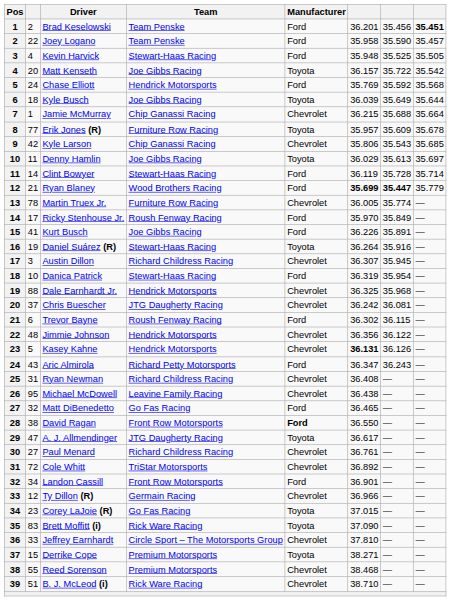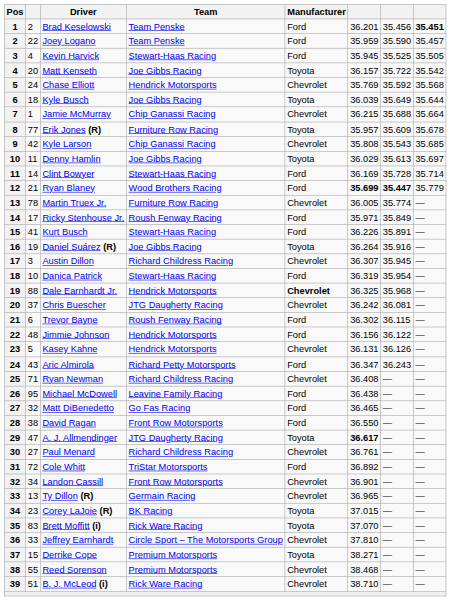 <table class="wikitable" style="font-size:95%">
 <tr>
 <th>Pos</th>
 <th></th>
 <th>Driver</th>
 <th>Team</th>
 <th>Manufacturer</th>
 <th></th>
 <th></th>
 <th></th>
 </tr>
 <tr>
 <th>1</th>
 <td>2</td>
 <td><a href='#'>Brad Keselowski</a></td>
 <td><a href='#'>Team Penske</a></td>
 <td>Ford</td>
 <td>36.201</td>
 <td>35.456</td>
 <td><strong>35.451</strong></td>
 </tr>
 <tr>
 <th>2</th>
 <td>22</td>
 <td><a href='#'>Joey Logano</a></td>
 <td><a href='#'>Team Penske</a></td>
 <td>Ford</td>
-<td>35.958</td>
+<td>35.959</td>
 <td>35.590</td>
 <td>35.457</td>
 </tr>
 <tr>
 <th>3</th>
 <td>4</td>
 <td><a href='#'>Kevin Harvick</a></td>
 <td><a href='#'>Stewart-Haas Racing</a></td>
 <td>Ford</td>
-<td>35.948</td>
+<td>35.945</td>
 <td>35.525</td>
 <td>35.505</td>
 </tr>
 <tr>
 <th>4</th>
 <td>20</td>
 <td><a href='#'>Matt Kenseth</a></td>
 <td><a href='#'>Joe Gibbs Racing</a></td>
 <td>Toyota</td>
 <td>36.157</td>
 <td>35.722</td>
 <td>35.542</td>
 </tr>
 <tr>
 <th>5</th>
 <td>24</td>
 <td><a href='#'>Chase Elliott</a></td>
 <td><a href='#'>Hendrick Motorsports</a></td>
-<td>Ford</td>
+<td>Chevrolet</td>
 <td>35.769</td>
 <td>35.592</td>
 <td>35.568</td>
 </tr>
 <tr>
 <th>6</th>
 <td>18</td>
 <td><a href='#'>Kyle Busch</a></td>
 <td><a href='#'>Joe Gibbs Racing</a></td>
 <td>Toyota</td>
 <td>36.039</td>
 <td>35.649</td>
 <td>35.644</td>
 </tr>
 <tr>
 <th>7</th>
 <td>1</td>
 <td><a href='#'>Jamie McMurray</a></td>
 <td><a href='#'>Chip Ganassi Racing</a></td>
 <td>Chevrolet</td>
 <td>36.215</td>
 <td>35.688</td>
 <td>35.664</td>
 </tr>
 <tr>
 <th>8</th>
 <td>77</td>
 <td><a href='#'>Erik Jones</a> <strong>(R)</strong></td>
 <td><a href='#'>Furniture Row Racing</a></td>
 <td>Toyota</td>
 <td>35.957</td>
 <td>35.609</td>
 <td>35.678</td>
 </tr>
 <tr>
 <th>9</th>
 <td>42</td>
 <td><a href='#'>Kyle Larson</a></td>
 <td><a href='#'>Chip Ganassi Racing</a></td>
 <td>Chevrolet</td>
-<td>35.806</td>
+<td>35.808</td>
 <td>35.543</td>
 <td>35.685</td>
 </tr>
 <tr>
 <th>10</th>
 <td>11</td>
 <td><a href='#'>Denny Hamlin</a></td>
 <td><a href='#'>Joe Gibbs Racing</a></td>
 <td>Toyota</td>
 <td>36.029</td>
 <td>35.613</td>
 <td>35.697</td>
 </tr>
 <tr>
 <th>11</th>
 <td>14</td>
 <td><a href='#'>Clint Bowyer</a></td>
 <td><a href='#'>Stewart-Haas Racing</a></td>
 <td>Ford</td>
-<td>36.119</td>
+<td>36.169</td>
 <td>35.728</td>
 <td>35.714</td>
 </tr>
 <tr>
 <th>12</th>
 <td>21</td>
 <td><a href='#'>Ryan Blaney</a></td>
 <td><a href='#'>Wood Brothers Racing</a></td>
 <td>Ford</td>
 <td><strong>35.699</strong></td>
 <td><strong>35.447</strong></td>
 <td>35.779</td>
 </tr>
 <tr>
 <th>13</th>
 <td>78</td>
 <td><a href='#'>Martin Truex Jr.</a></td>
 <td><a href='#'>Furniture Row Racing</a></td>
 <td>Chevrolet</td>
 <td>36.005</td>
 <td>35.774</td>
 <td>—</td>
 </tr>
 <tr>
 <th>14</th>
 <td>17</td>
 <td><a href='#'>Ricky Stenhouse Jr.</a></td>
 <td><a href='#'>Roush Fenway Racing</a></td>
 <td>Ford</td>
-<td>35.970</td>
+<td>35.971</td>
 <td>35.849</td>
 <td>—</td>
 </tr>
 <tr>
 <th>15</th>
 <td>41</td>
 <td><a href='#'>Kurt Busch</a></td>
-<td><a href='#'>Joe Gibbs Racing</a></td>
+<td><a href='#'>Stewart-Haas Racing</a></td>
 <td>Ford</td>
 <td>36.226</td>
 <td>35.891</td>
 <td>—</td>
 </tr>
 <tr>
 <th>16</th>
 <td>19</td>
 <td><a href='#'>Daniel Suárez</a> <strong>(R)</strong></td>
-<td><a href='#'>Stewart-Haas Racing</a></td>
+<td><a href='#'>Joe Gibbs Racing</a></td>
 <td>Toyota</td>
 <td>36.264</td>
 <td>35.916</td>
 <td>—</td>
 </tr>
 <tr>
 <th>17</th>
 <td>3</td>
 <td><a href='#'>Austin Dillon</a></td>
 <td><a href='#'>Richard Childress Racing</a></td>
 <td>Chevrolet</td>
 <td>36.307</td>
 <td>35.945</td>
 <td>—</td>
 </tr>
 <tr>
 <th>18</th>
 <td>10</td>
 <td><a href='#'>Danica Patrick</a></td>
 <td><a href='#'>Stewart-Haas Racing</a></td>
 <td>Ford</td>
 <td>36.319</td>
 <td>35.954</td>
 <td>—</td>
 </tr>
 <tr>
 <th>19</th>
 <td>88</td>
 <td><a href='#'>Dale Earnhardt Jr.</a></td>
 <td><a href='#'>Hendrick Motorsports</a></td>
-<td>Chevrolet</td>
+<td><strong>Chevrolet</strong></td>
 <td>36.325</td>
 <td>35.968</td>
 <td>—</td>
 </tr>
 <tr>
 <th>20</th>
 <td>37</td>
 <td><a href='#'>Chris Buescher</a></td>
 <td><a href='#'>JTG Daugherty Racing</a></td>
 <td>Chevrolet</td>
 <td>36.242</td>
 <td>36.081</td>
 <td>—</td>
 </tr>
 <tr>
 <th>21</th>
 <td>6</td>
 <td><a href='#'>Trevor Bayne</a></td>
 <td><a href='#'>Roush Fenway Racing</a></td>
 <td>Ford</td>
 <td>36.302</td>
 <td>36.115</td>
 <td>—</td>
 </tr>
 <tr>
 <th>22</th>
 <td>48</td>
 <td><a href='#'>Jimmie Johnson</a></td>
 <td><a href='#'>Hendrick Motorsports</a></td>
-<td>Chevrolet</td>
-<td>36.356</td>
+<td>Ford</td>
+<td>36.156</td>
 <td>36.122</td>
 <td>—</td>
 </tr>
 <tr>
 <th>23</th>
 <td>5</td>
 <td><a href='#'>Kasey Kahne</a></td>
 <td><a href='#'>Hendrick Motorsports</a></td>
 <td>Chevrolet</td>
-<td><strong>36.131</strong></td>
+<td>36.131</td>
 <td>36.126</td>
 <td>—</td>
 </tr>
 <tr>
 <th>24</th>
 <td>43</td>
 <td><a href='#'>Aric Almirola</a></td>
 <td><a href='#'>Richard Petty Motorsports</a></td>
 <td>Ford</td>
 <td>36.347</td>
 <td>36.243</td>
 <td>—</td>
 </tr>
 <tr>
 <th>25</th>
-<td>31</td>
+<td>71</td>
 <td><a href='#'>Ryan Newman</a></td>
 <td><a href='#'>Richard Childress Racing</a></td>
 <td>Chevrolet</td>
 <td>36.408</td>
 <td>—</td>
 <td>—</td>
 </tr>
 <tr>
 <th>26</th>
 <td>95</td>
 <td><a href='#'>Michael McDowell</a></td>
 <td><a href='#'>Leavine Family Racing</a></td>
-<td>Chevrolet</td>
+<td>Ford</td>
 <td>36.438</td>
 <td>—</td>
 <td>—</td>
 </tr>
 <tr>
 <th>27</th>
 <td>32</td>
 <td><a href='#'>Matt DiBenedetto</a></td>
 <td><a href='#'>Go Fas Racing</a></td>
 <td>Ford</td>
 <td>36.465</td>
 <td>—</td>
 <td>—</td>
 </tr>
 <tr>
 <th>28</th>
 <td>38</td>
 <td><a href='#'>David Ragan</a></td>
 <td><a href='#'>Front Row Motorsports</a></td>
-<td><strong>Ford</strong></td>
+<td>Ford</td>
 <td>36.550</td>
 <td>—</td>
 <td>—</td>
 </tr>
 <tr>
 <th>29</th>
 <td>47</td>
 <td><a href='#'>A. J. Allmendinger</a></td>
 <td><a href='#'>JTG Daugherty Racing</a></td>
 <td>Toyota</td>
-<td>36.617</td>
+<td><strong>36.617</strong></td>
 <td>—</td>
 <td>—</td>
 </tr>
 <tr>
 <th>30</th>
 <td>27</td>
 <td><a href='#'>Paul Menard</a></td>
 <td><a href='#'>Richard Childress Racing</a></td>
 <td>Chevrolet</td>
 <td>36.761</td>
 <td>—</td>
 <td>—</td>
 </tr>
 <tr>
 <th>31</th>
 <td>72</td>
 <td><a href='#'>Cole Whitt</a></td>
 <td><a href='#'>TriStar Motorsports</a></td>
-<td>Chevrolet</td>
+<td>Ford</td>
 <td>36.892</td>
 <td>—</td>
 <td>—</td>
 </tr>
 <tr>
 <th>32</th>
 <td>34</td>
 <td><a href='#'>Landon Cassill</a></td>
 <td><a href='#'>Front Row Motorsports</a></td>
-<td>Ford</td>
+<td>Chevrolet</td>
 <td>36.901</td>
 <td>—</td>
 <td>—</td>
 </tr>
 <tr>
 <th>33</th>
-<td>12</td>
+<td>13</td>
 <td><a href='#'>Ty Dillon</a> <strong>(R)</strong></td>
 <td><a href='#'>Germain Racing</a></td>
 <td>Chevrolet</td>
-<td>36.966</td>
+<td>36.965</td>
 <td>—</td>
 <td>—</td>
 </tr>
 <tr>
 <th>34</th>
 <td>23</td>
 <td><a href='#'>Corey LaJoie</a> <strong>(R)</strong></td>
-<td><a href='#'>Go Fas Racing</a></td>
+<td><a href='#'>BK Racing</a></td>
 <td>Toyota</td>
 <td>37.015</td>
 <td>—</td>
 <td>—</td>
 </tr>
 <tr>
 <th>35</th>
 <td>83</td>
 <td><a href='#'>Brett Moffitt</a> <strong>(i)</strong></td>
 <td><a href='#'>Rick Ware Racing</a></td>
 <td>Toyota</td>
-<td>37.090</td>
+<td>37.070</td>
 <td>—</td>
 <td>—</td>
 </tr>
 <tr>
 <th>36</th>
 <td>33</td>
 <td><a href='#'>Jeffrey Earnhardt</a></td>
 <td><a href='#'>Circle Sport – The Motorsports Group</a></td>
 <td>Chevrolet</td>
 <td>37.810</td>
 <td>—</td>
 <td>—</td>
 </tr>
 <tr>
 <th>37</th>
 <td>15</td>
 <td><a href='#'>Derrike Cope</a></td>
 <td><a href='#'>Premium Motorsports</a></td>
 <td>Toyota</td>
 <td>38.271</td>
 <td>—</td>
 <td>—</td>
 </tr>
 <tr>
 <th>38</th>
 <td>55</td>
 <td><a href='#'>Reed Sorenson</a></td>
 <td><a href='#'>Premium Motorsports</a></td>
 <td>Chevrolet</td>
 <td>38.468</td>
 <td>—</td>
 <td>—</td>
 </tr>
 <tr>
 <th>39</th>
 <td>51</td>
 <td><a href='#'>B. J. McLeod</a> <strong>(i)</strong></td>
 <td><a href='#'>Rick Ware Racing</a></td>
 <td>Chevrolet</td>
 <td>38.710</td>
 <td>—</td>
 <td>—</td>
 </tr>
 <tr>
 <th colspan="8"></th>
 </tr>
 </table>
